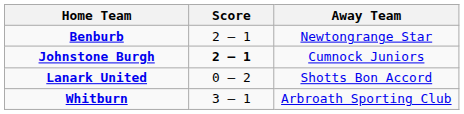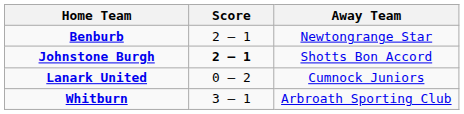 <table class="wikitable" style="text-align: center">
 <tr>
 <th width=180>Home Team</th>
 <th width=80>Score</th>
 <th width=180>Away Team</th>
 </tr>
 <tr>
 <td><strong><a href='#'>Benburb</a></strong></td>
 <td>2 – 1</td>
 <td><a href='#'>Newtongrange Star</a></td>
 </tr>
 <tr>
 <td><strong><a href='#'>Johnstone Burgh</a></strong></td>
 <td><strong>2 – 1</strong></td>
-<td><a href='#'>Cumnock Juniors</a></td>
+<td><a href='#'>Shotts Bon Accord</a></td>
 </tr>
 <tr>
 <td><strong><a href='#'>Lanark United</a></strong></td>
 <td>0 – 2</td>
-<td><a href='#'>Shotts Bon Accord</a></td>
+<td><a href='#'>Cumnock Juniors</a></td>
 </tr>
 <tr>
 <td><strong><a href='#'>Whitburn</a></strong></td>
 <td>3 – 1</td>
 <td><a href='#'>Arbroath Sporting Club</a></td>
 </tr>
 </table>
